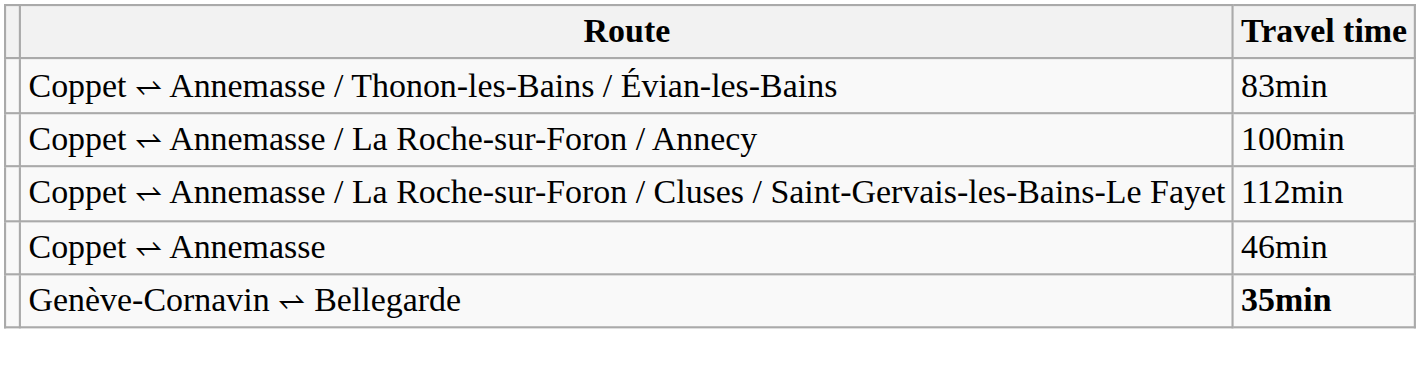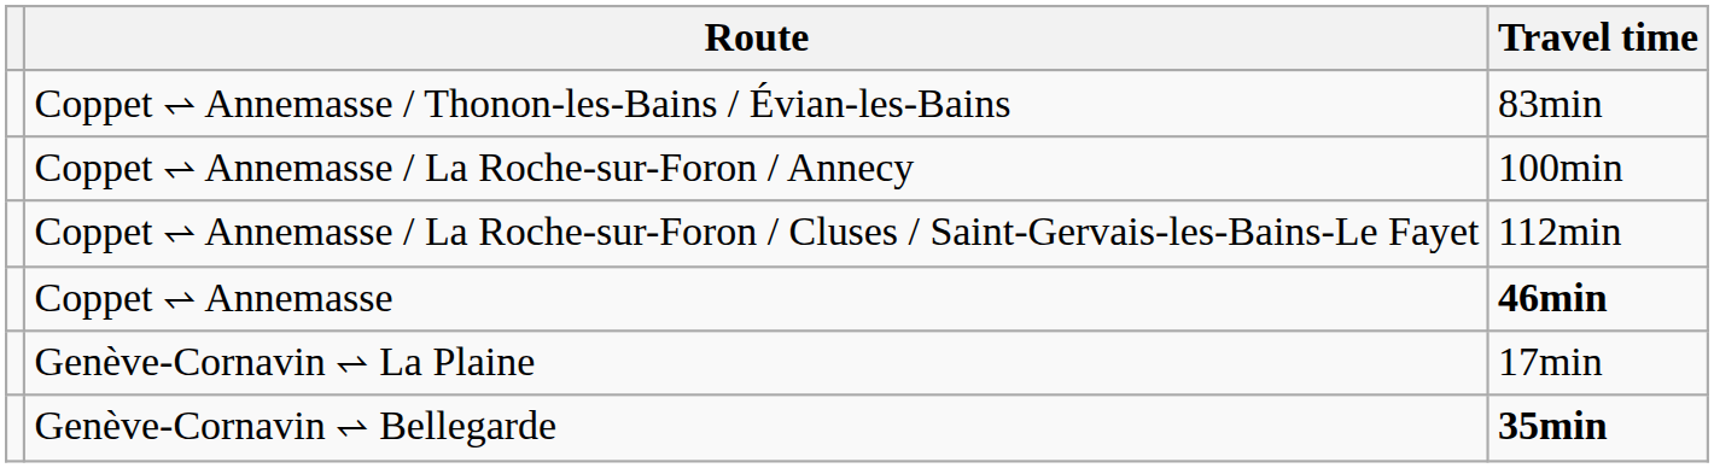 <table class="wikitable">
 <tr>
 <th></th>
 <th>Route</th>
 <th>Travel time</th>
 </tr>
 <tr>
 <td></td>
 <td>Coppet ⥋ Annemasse / Thonon-les-Bains / Évian-les-Bains</td>
 <td>83min</td>
 </tr>
 <tr>
 <td></td>
 <td>Coppet ⥋ Annemasse / La Roche-sur-Foron / Annecy</td>
 <td>100min</td>
 </tr>
 <tr>
 <td></td>
 <td>Coppet ⥋ Annemasse / La Roche-sur-Foron / Cluses / Saint-Gervais-les-Bains-Le Fayet</td>
 <td>112min</td>
 </tr>
 <tr>
 <td></td>
 <td>Coppet ⥋ Annemasse</td>
-<td>46min</td>
+<td><strong>46min</strong></td>
+</tr>
+<tr>
+<td></td>
+<td>Genève-Cornavin ⥋ La Plaine</td>
+<td>17min</td>
 </tr>
 <tr>
 <td></td>
 <td>Genève-Cornavin ⥋ Bellegarde</td>
 <td><strong>35min</strong></td>
 </tr>
 </table>
